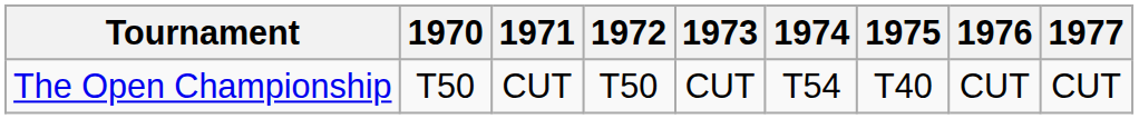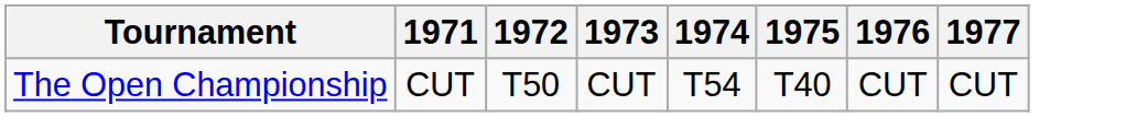 <table class="wikitable" style="font-size:95%;text-align:center;">
 <tr>
 <th>Tournament</th>
-<th>1970</th>
 <th>1971</th>
 <th>1972</th>
 <th>1973</th>
 <th>1974</th>
 <th>1975</th>
 <th>1976</th>
 <th>1977</th>
 </tr>
 <tr>
 <td align=left><a href='#'>The Open Championship</a></td>
-<td>T50</td>
 <td>CUT</td>
 <td>T50</td>
 <td>CUT</td>
 <td>T54</td>
 <td>T40</td>
 <td>CUT</td>
 <td>CUT</td>
 </tr>
 </table>
